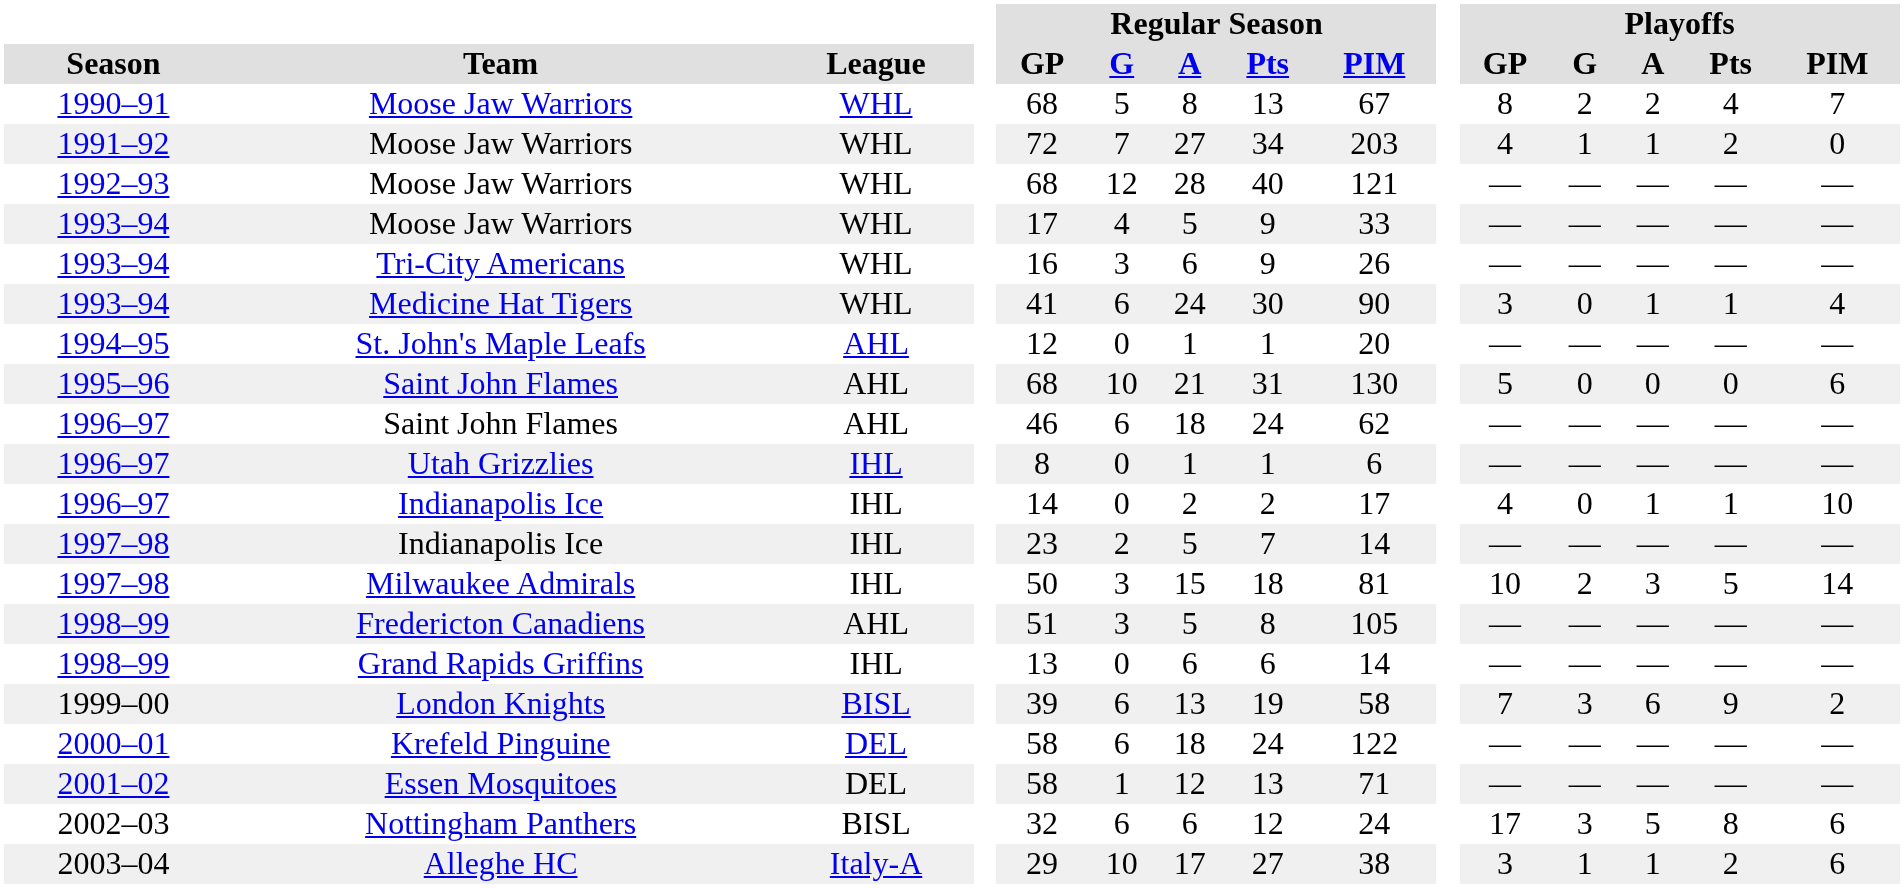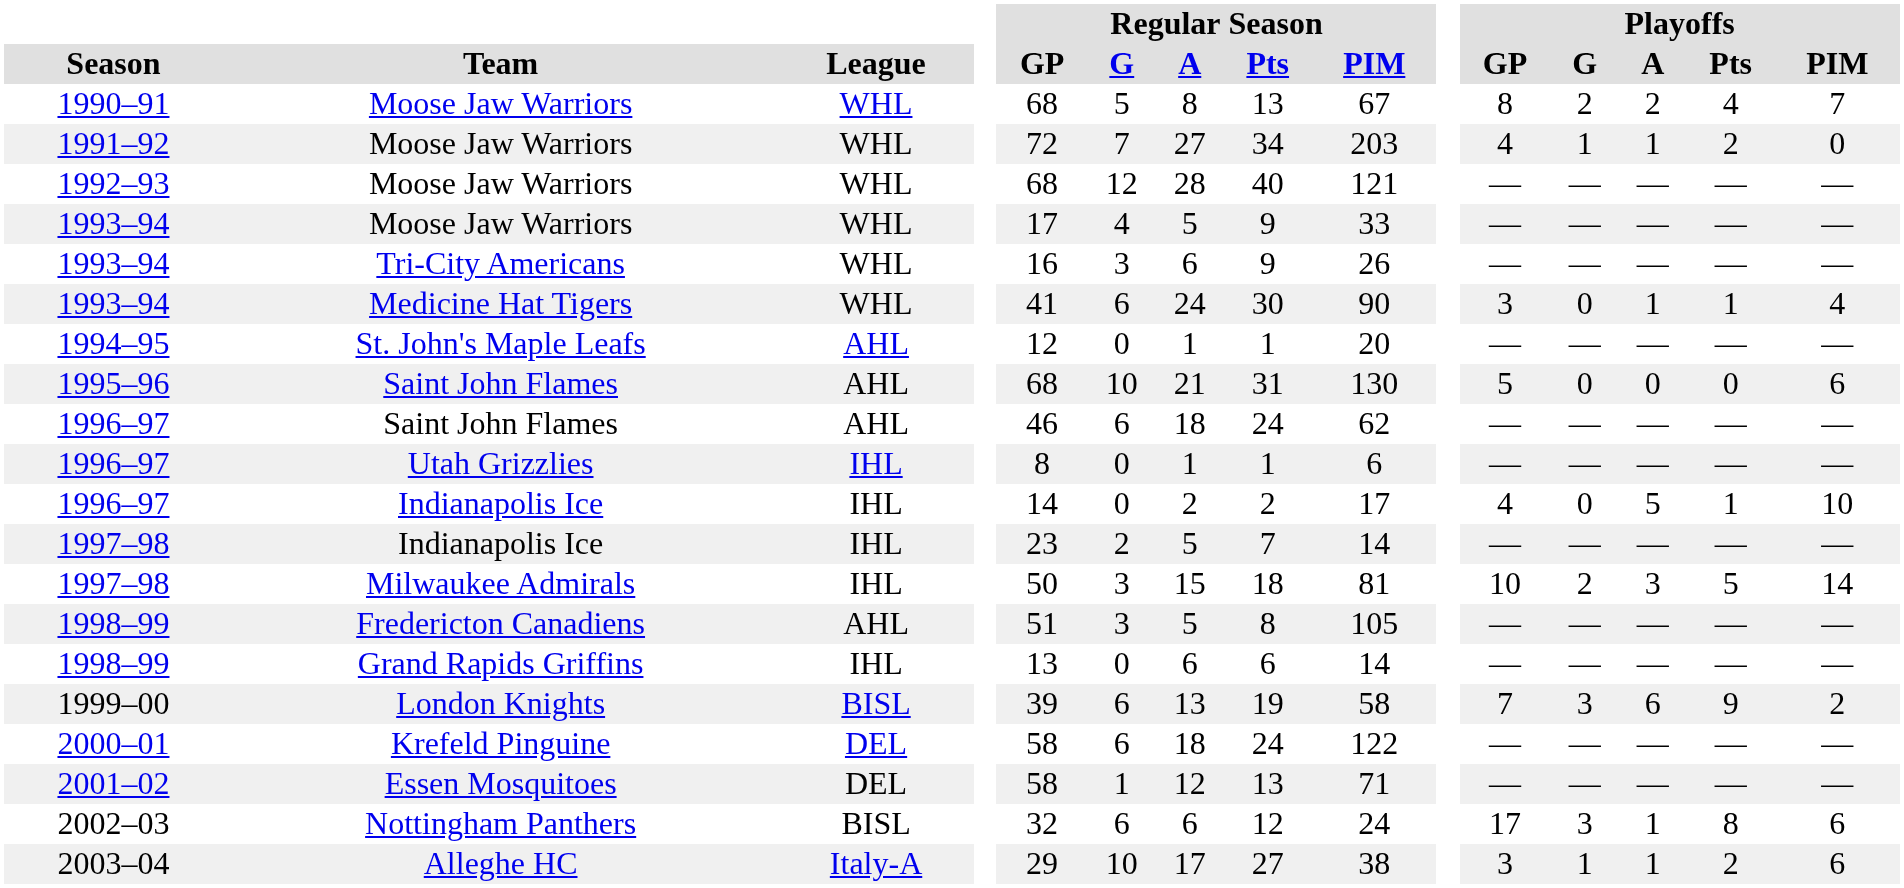 <table border="0" cellpadding="1" cellspacing="0" style="text-align:center; width:75%">
 <tr bgcolor="#e0e0e0">
 <th colspan="3"  bgcolor="#ffffff"> </th>
 <th rowspan="99" bgcolor="#ffffff"> </th>
 <th colspan="5">Regular Season</th>
 <th rowspan="99" bgcolor="#ffffff"> </th>
 <th colspan="5">Playoffs</th>
 </tr>
 <tr bgcolor="#e0e0e0">
 <th>Season</th>
 <th>Team</th>
 <th>League</th>
 <th>GP</th>
 <th><a href='#'>G</a></th>
 <th><a href='#'>A</a></th>
 <th><a href='#'>Pts</a></th>
 <th><a href='#'>PIM</a></th>
 <th>GP</th>
 <th>G</th>
 <th>A</th>
 <th>Pts</th>
 <th>PIM</th>
 </tr>
 <tr>
 <td><a href='#'>1990–91</a></td>
 <td><a href='#'>Moose Jaw Warriors</a></td>
 <td><a href='#'>WHL</a></td>
 <td>68</td>
 <td>5</td>
 <td>8</td>
 <td>13</td>
 <td>67</td>
 <td>8</td>
 <td>2</td>
 <td>2</td>
 <td>4</td>
 <td>7</td>
 </tr>
 <tr bgcolor="#f0f0f0">
 <td><a href='#'>1991–92</a></td>
 <td>Moose Jaw Warriors</td>
 <td>WHL</td>
 <td>72</td>
 <td>7</td>
 <td>27</td>
 <td>34</td>
 <td>203</td>
 <td>4</td>
 <td>1</td>
 <td>1</td>
 <td>2</td>
 <td>0</td>
 </tr>
 <tr>
 <td><a href='#'>1992–93</a></td>
 <td>Moose Jaw Warriors</td>
 <td>WHL</td>
 <td>68</td>
 <td>12</td>
 <td>28</td>
 <td>40</td>
 <td>121</td>
 <td>—</td>
 <td>—</td>
 <td>—</td>
 <td>—</td>
 <td>—</td>
 </tr>
 <tr bgcolor="#f0f0f0">
 <td><a href='#'>1993–94</a></td>
 <td>Moose Jaw Warriors</td>
 <td>WHL</td>
 <td>17</td>
 <td>4</td>
 <td>5</td>
 <td>9</td>
 <td>33</td>
 <td>—</td>
 <td>—</td>
 <td>—</td>
 <td>—</td>
 <td>—</td>
 </tr>
 <tr>
 <td><a href='#'>1993–94</a></td>
 <td><a href='#'>Tri-City Americans</a></td>
 <td>WHL</td>
 <td>16</td>
 <td>3</td>
 <td>6</td>
 <td>9</td>
 <td>26</td>
 <td>—</td>
 <td>—</td>
 <td>—</td>
 <td>—</td>
 <td>—</td>
 </tr>
 <tr bgcolor="#f0f0f0">
 <td><a href='#'>1993–94</a></td>
 <td><a href='#'>Medicine Hat Tigers</a></td>
 <td>WHL</td>
 <td>41</td>
 <td>6</td>
 <td>24</td>
 <td>30</td>
 <td>90</td>
 <td>3</td>
 <td>0</td>
 <td>1</td>
 <td>1</td>
 <td>4</td>
 </tr>
 <tr>
 <td><a href='#'>1994–95</a></td>
 <td><a href='#'>St. John's Maple Leafs</a></td>
 <td><a href='#'>AHL</a></td>
 <td>12</td>
 <td>0</td>
 <td>1</td>
 <td>1</td>
 <td>20</td>
 <td>—</td>
 <td>—</td>
 <td>—</td>
 <td>—</td>
 <td>—</td>
 </tr>
 <tr bgcolor="#f0f0f0">
 <td><a href='#'>1995–96</a></td>
 <td><a href='#'>Saint John Flames</a></td>
 <td>AHL</td>
 <td>68</td>
 <td>10</td>
 <td>21</td>
 <td>31</td>
 <td>130</td>
 <td>5</td>
 <td>0</td>
 <td>0</td>
 <td>0</td>
 <td>6</td>
 </tr>
 <tr>
 <td><a href='#'>1996–97</a></td>
 <td>Saint John Flames</td>
 <td>AHL</td>
 <td>46</td>
 <td>6</td>
 <td>18</td>
 <td>24</td>
 <td>62</td>
 <td>—</td>
 <td>—</td>
 <td>—</td>
 <td>—</td>
 <td>—</td>
 </tr>
 <tr bgcolor="#f0f0f0">
 <td><a href='#'>1996–97</a></td>
 <td><a href='#'>Utah Grizzlies</a></td>
 <td><a href='#'>IHL</a></td>
 <td>8</td>
 <td>0</td>
 <td>1</td>
 <td>1</td>
 <td>6</td>
 <td>—</td>
 <td>—</td>
 <td>—</td>
 <td>—</td>
 <td>—</td>
 </tr>
 <tr>
 <td><a href='#'>1996–97</a></td>
 <td><a href='#'>Indianapolis Ice</a></td>
 <td>IHL</td>
 <td>14</td>
 <td>0</td>
 <td>2</td>
 <td>2</td>
 <td>17</td>
 <td>4</td>
 <td>0</td>
-<td>1</td>
+<td>5</td>
 <td>1</td>
 <td>10</td>
 </tr>
 <tr bgcolor="#f0f0f0">
 <td><a href='#'>1997–98</a></td>
 <td>Indianapolis Ice</td>
 <td>IHL</td>
 <td>23</td>
 <td>2</td>
 <td>5</td>
 <td>7</td>
 <td>14</td>
 <td>—</td>
 <td>—</td>
 <td>—</td>
 <td>—</td>
 <td>—</td>
 </tr>
 <tr>
 <td><a href='#'>1997–98</a></td>
 <td><a href='#'>Milwaukee Admirals</a></td>
 <td>IHL</td>
 <td>50</td>
 <td>3</td>
 <td>15</td>
 <td>18</td>
 <td>81</td>
 <td>10</td>
 <td>2</td>
 <td>3</td>
 <td>5</td>
 <td>14</td>
 </tr>
 <tr bgcolor="#f0f0f0">
 <td><a href='#'>1998–99</a></td>
 <td><a href='#'>Fredericton Canadiens</a></td>
 <td>AHL</td>
 <td>51</td>
 <td>3</td>
 <td>5</td>
 <td>8</td>
 <td>105</td>
 <td>—</td>
 <td>—</td>
 <td>—</td>
 <td>—</td>
 <td>—</td>
 </tr>
 <tr>
 <td><a href='#'>1998–99</a></td>
 <td><a href='#'>Grand Rapids Griffins</a></td>
 <td>IHL</td>
 <td>13</td>
 <td>0</td>
 <td>6</td>
 <td>6</td>
 <td>14</td>
 <td>—</td>
 <td>—</td>
 <td>—</td>
 <td>—</td>
 <td>—</td>
 </tr>
 <tr bgcolor="#f0f0f0">
 <td>1999–00</td>
 <td><a href='#'>London Knights</a></td>
 <td><a href='#'>BISL</a></td>
 <td>39</td>
 <td>6</td>
 <td>13</td>
 <td>19</td>
 <td>58</td>
 <td>7</td>
 <td>3</td>
 <td>6</td>
 <td>9</td>
 <td>2</td>
 </tr>
 <tr>
 <td><a href='#'>2000–01</a></td>
 <td><a href='#'>Krefeld Pinguine</a></td>
 <td><a href='#'>DEL</a></td>
 <td>58</td>
 <td>6</td>
 <td>18</td>
 <td>24</td>
 <td>122</td>
 <td>—</td>
 <td>—</td>
 <td>—</td>
 <td>—</td>
 <td>—</td>
 </tr>
 <tr bgcolor="#f0f0f0">
 <td><a href='#'>2001–02</a></td>
 <td><a href='#'>Essen Mosquitoes</a></td>
 <td>DEL</td>
 <td>58</td>
 <td>1</td>
 <td>12</td>
 <td>13</td>
 <td>71</td>
 <td>—</td>
 <td>—</td>
 <td>—</td>
 <td>—</td>
 <td>—</td>
 </tr>
 <tr>
 <td>2002–03</td>
 <td><a href='#'>Nottingham Panthers</a></td>
 <td>BISL</td>
 <td>32</td>
 <td>6</td>
 <td>6</td>
 <td>12</td>
 <td>24</td>
 <td>17</td>
 <td>3</td>
-<td>5</td>
+<td>1</td>
 <td>8</td>
 <td>6</td>
 </tr>
 <tr bgcolor="#f0f0f0">
 <td>2003–04</td>
 <td><a href='#'>Alleghe HC</a></td>
 <td><a href='#'>Italy-A</a></td>
 <td>29</td>
 <td>10</td>
 <td>17</td>
 <td>27</td>
 <td>38</td>
 <td>3</td>
 <td>1</td>
 <td>1</td>
 <td>2</td>
 <td>6</td>
 </tr>
 </table>
